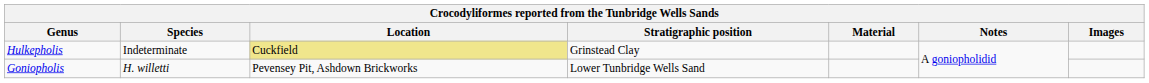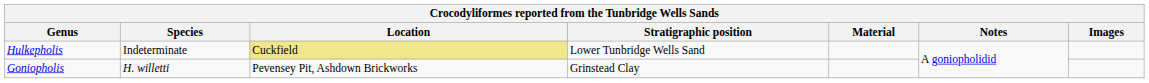 <table class="wikitable" width="100%" align="center">
 <tr>
 <th colspan="7" align="center"><strong>Crocodyliformes reported from the Tunbridge Wells Sands</strong></th>
 </tr>
 <tr>
 <th>Genus</th>
 <th>Species</th>
 <th>Location</th>
 <th>Stratigraphic position</th>
 <th>Material</th>
 <th>Notes</th>
 <th>Images</th>
 </tr>
 <tr>
 <td><em><a href='#'>Hulkepholis</a></em></td>
 <td>Indeterminate</td>
 <td style="background: khaki;">Cuckfield</td>
-<td>Grinstead Clay</td>
+<td>Lower Tunbridge Wells Sand</td>
 <td></td>
 <td rowspan="2">A <a href='#'>goniopholidid</a></td>
 <td></td>
 </tr>
 <tr>
 <td><em><a href='#'>Goniopholis</a></em></td>
 <td><em>H. willetti</em></td>
 <td>Pevensey Pit, Ashdown Brickworks</td>
-<td>Lower Tunbridge Wells Sand</td>
+<td>Grinstead Clay</td>
 <td></td>
 <td></td>
 </tr>
 </table>
